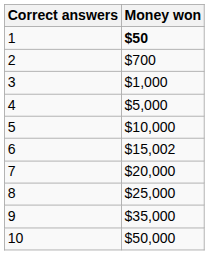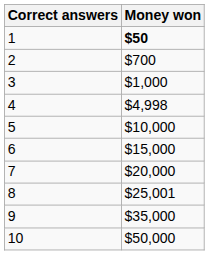 <table class="wikitable">
 <tr>
 <th scope="col">Correct answers</th>
 <th scope="col">Money won</th>
 </tr>
 <tr>
 <td>1</td>
 <td><strong>$50</strong></td>
 </tr>
 <tr>
 <td>2</td>
 <td>$700</td>
 </tr>
 <tr>
 <td>3</td>
 <td>$1,000</td>
 </tr>
 <tr>
 <td>4</td>
-<td>$5,000</td>
+<td>$4,998</td>
 </tr>
 <tr>
 <td>5</td>
 <td>$10,000</td>
 </tr>
 <tr>
 <td>6</td>
-<td>$15,002</td>
+<td>$15,000</td>
 </tr>
 <tr>
 <td>7</td>
 <td>$20,000</td>
 </tr>
 <tr>
 <td>8</td>
-<td>$25,000</td>
+<td>$25,001</td>
 </tr>
 <tr>
 <td>9</td>
 <td>$35,000</td>
 </tr>
 <tr>
 <td>10</td>
 <td>$50,000</td>
 </tr>
 </table>
